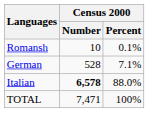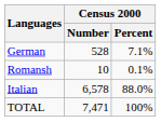 <table class="wikitable">
 <tr ---->
 <th rowspan="2">Languages</th>
 <th colspan="2">Census 2000</th>
 </tr>
 <tr ---->
 <th>Number</th>
 <th>Percent</th>
 </tr>
 <tr ---->
+<td><a href='#'>German</a></td>
+<td align=right>528</td>
+<td align=right>7.1%</td>
+</tr>
+<tr ---->
 <td><a href='#'>Romansh</a></td>
 <td align=right>10</td>
 <td align=right>0.1%</td>
 </tr>
 <tr ---->
-<td><a href='#'>German</a></td>
-<td align=right>528</td>
-<td align=right>7.1%</td>
-</tr>
-<tr ---->
 <td><a href='#'>Italian</a></td>
-<td align=right><strong>6,578</strong></td>
+<td align=right>6,578</td>
 <td align=right>88.0%</td>
 </tr>
 <tr ---->
 <td>TOTAL</td>
 <td align=right>7,471</td>
 <td align=right>100%</td>
 </tr>
 </table>
